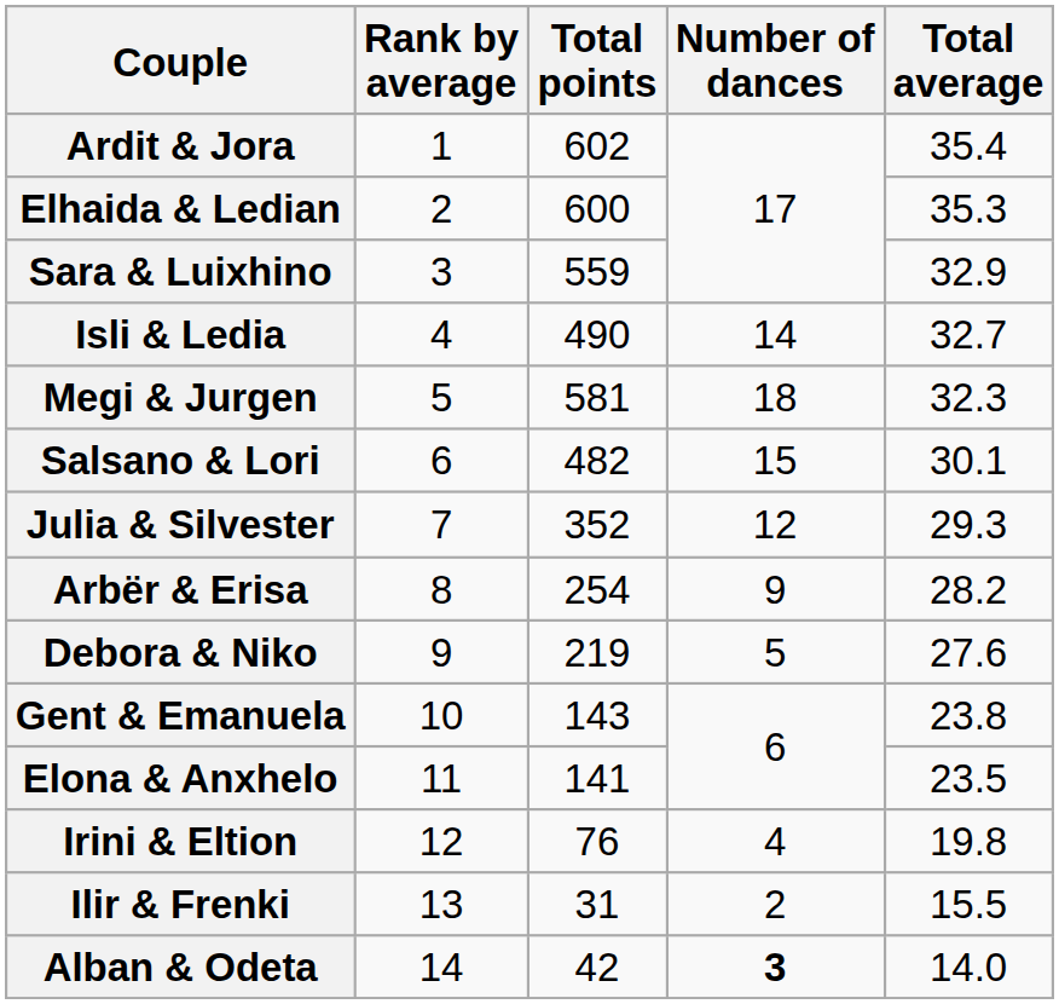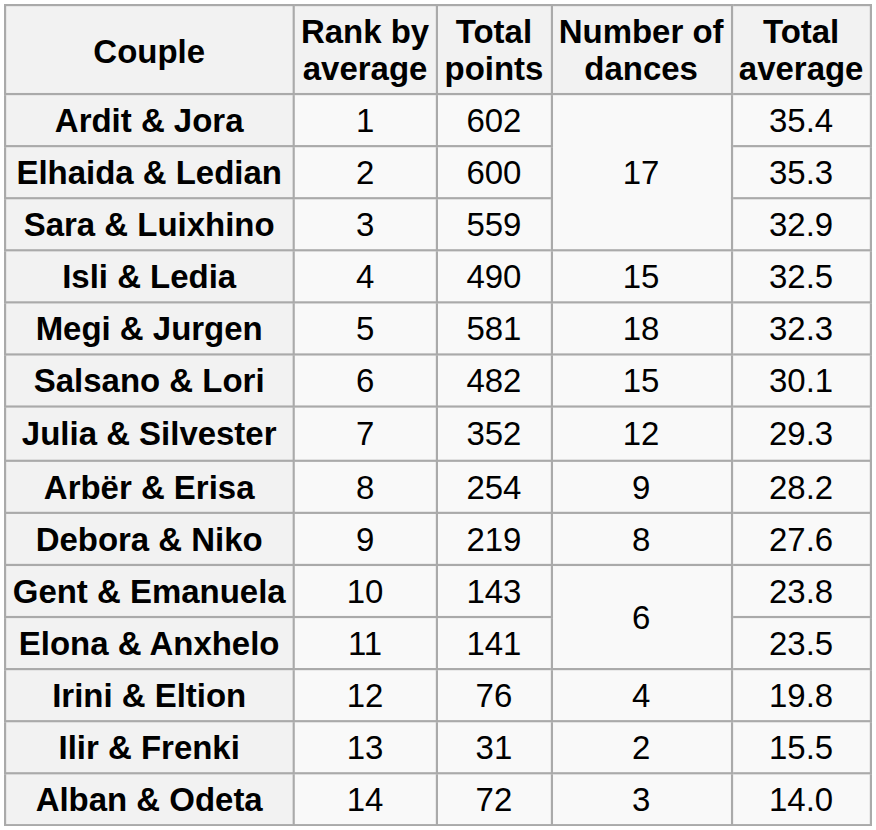 <table class="wikitable sortable" style="text-align:center; font-size:95%">
 <tr>
 <th scope="col">Couple</th>
 <th scope="col">Rank by<br>average</th>
 <th scope="col">Total<br>points</th>
 <th scope="col">Number of<br>dances</th>
 <th scope="col">Total<br>average</th>
 </tr>
 <tr>
 <th scope="row">Ardit & Jora</th>
 <td>1</td>
 <td>602</td>
 <td rowspan="3">17</td>
 <td>35.4</td>
 </tr>
 <tr>
 <th scope="row">Elhaida & Ledian</th>
 <td>2</td>
 <td>600</td>
 <td>35.3</td>
 </tr>
 <tr>
 <th scope="row">Sara & Luixhino</th>
 <td>3</td>
 <td>559</td>
 <td>32.9</td>
 </tr>
 <tr>
 <th scope="row">Isli & Ledia</th>
 <td>4</td>
 <td>490</td>
-<td>14</td>
-<td>32.7</td>
+<td>15</td>
+<td>32.5</td>
 </tr>
 <tr>
 <th scope="row">Megi & Jurgen</th>
 <td>5</td>
 <td>581</td>
 <td>18</td>
 <td>32.3</td>
 </tr>
 <tr>
 <th scope="row">Salsano & Lori</th>
 <td>6</td>
 <td>482</td>
 <td>15</td>
 <td>30.1</td>
 </tr>
 <tr>
 <th scope="row">Julia & Silvester</th>
 <td>7</td>
 <td>352</td>
 <td>12</td>
 <td>29.3</td>
 </tr>
 <tr>
 <th scope="row">Arbër & Erisa</th>
 <td>8</td>
 <td>254</td>
 <td>9</td>
 <td>28.2</td>
 </tr>
 <tr>
 <th scope="row">Debora & Niko</th>
 <td>9</td>
 <td>219</td>
-<td>5</td>
+<td>8</td>
 <td>27.6</td>
 </tr>
 <tr>
 <th scope="row">Gent & Emanuela</th>
 <td>10</td>
 <td>143</td>
 <td rowspan="2">6</td>
 <td>23.8</td>
 </tr>
 <tr>
 <th scope="row">Elona & Anxhelo</th>
 <td>11</td>
 <td>141</td>
 <td>23.5</td>
 </tr>
 <tr>
 <th scope="row">Irini & Eltion</th>
 <td>12</td>
 <td>76</td>
 <td>4</td>
 <td>19.8</td>
 </tr>
 <tr>
 <th scope="row">Ilir & Frenki</th>
 <td>13</td>
 <td>31</td>
 <td>2</td>
 <td>15.5</td>
 </tr>
 <tr>
 <th scope="row">Alban & Odeta</th>
 <td>14</td>
-<td>42</td>
-<td><strong>3</strong></td>
+<td>72</td>
+<td>3</td>
 <td>14.0</td>
 </tr>
 <tr>
 </tr>
 </table>
